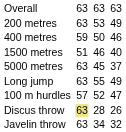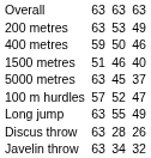 <table>
 <tr>
 <td>Overall</td>
 <td></td>
 <td>63</td>
 <td></td>
 <td>63</td>
 <td></td>
 <td>63</td>
 </tr>
 <tr>
 <td>200 metres</td>
 <td></td>
 <td>63</td>
 <td></td>
 <td>53</td>
 <td></td>
 <td>49</td>
 </tr>
 <tr>
 <td>400 metres</td>
 <td></td>
 <td>59</td>
 <td></td>
 <td>50</td>
 <td></td>
 <td>46</td>
 </tr>
 <tr>
 <td>1500 metres</td>
 <td></td>
 <td>51</td>
 <td></td>
 <td>46</td>
 <td></td>
 <td>40</td>
 </tr>
 <tr>
 <td>5000 metres</td>
 <td></td>
 <td>63</td>
 <td></td>
 <td>45</td>
 <td></td>
 <td>37</td>
 </tr>
 <tr>
+<td>100 m hurdles</td>
+<td></td>
+<td>57</td>
+<td></td>
+<td>52</td>
+<td></td>
+<td>47</td>
+</tr>
+<tr>
 <td>Long jump</td>
 <td></td>
 <td>63</td>
 <td></td>
 <td>55</td>
 <td></td>
 <td>49</td>
 </tr>
 <tr>
-<td>100 m hurdles</td>
-<td></td>
-<td>57</td>
-<td></td>
-<td>52</td>
-<td></td>
-<td>47</td>
-</tr>
-<tr>
 <td>Discus throw</td>
 <td></td>
-<td style="background: khaki;">63</td>
+<td>63</td>
 <td></td>
 <td>28</td>
 <td></td>
 <td>26</td>
 </tr>
 <tr>
 <td>Javelin throw</td>
 <td></td>
 <td>63</td>
 <td></td>
 <td>34</td>
 <td></td>
 <td>32</td>
 </tr>
 </table>
